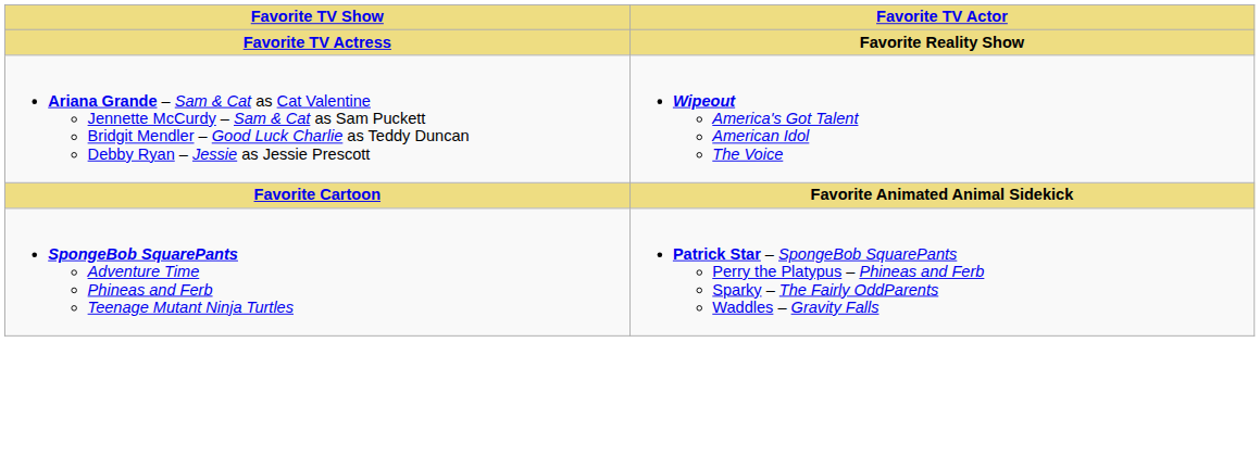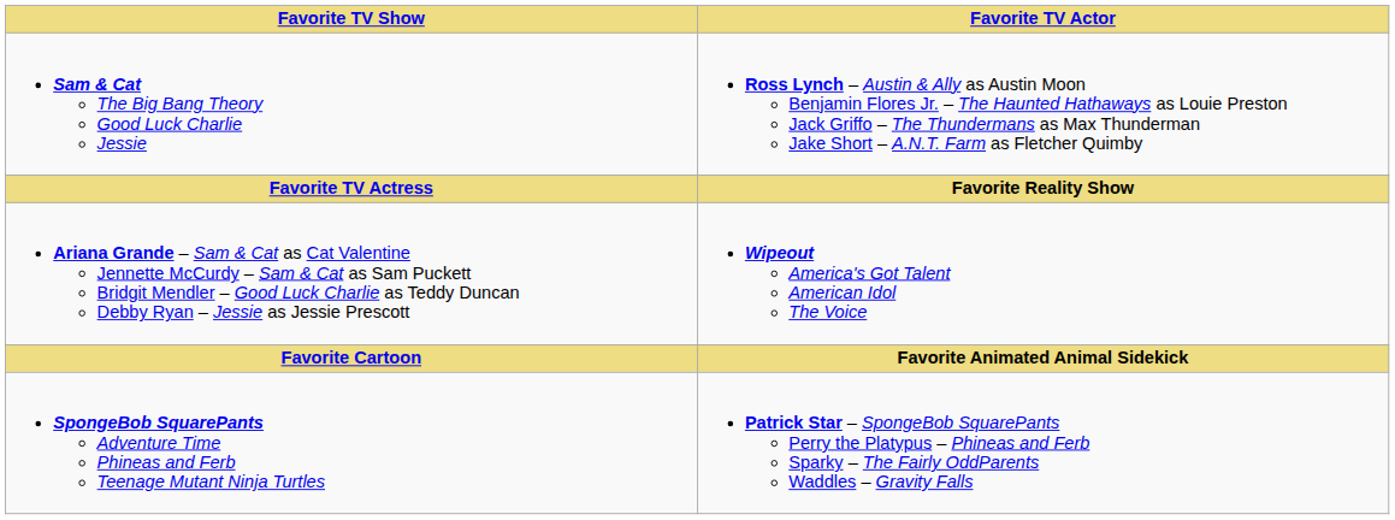 <table class="wikitable" style="width:100%">
 <tr>
 <th style="background:#EEDD82; width:50%"><a href='#'>Favorite TV Show</a></th>
 <th style="background:#EEDD82; width:50%"><a href='#'>Favorite TV Actor</a></th>
+</tr>
+<tr>
+<td valign="top"><br><ul><li><strong><em><a href='#'>Sam & Cat</a></em></strong><ul><li><em><a href='#'>The Big Bang Theory</a></em></li><li><em><a href='#'>Good Luck Charlie</a></em></li><li><em><a href='#'>Jessie</a></em></li></ul></li></ul></td>
+<td valign="top"><br><ul><li><strong><a href='#'>Ross Lynch</a></strong> – <em><a href='#'>Austin & Ally</a></em> as Austin Moon<ul><li><a href='#'>Benjamin Flores Jr.</a> – <em><a href='#'>The Haunted Hathaways</a></em> as Louie Preston</li><li><a href='#'>Jack Griffo</a> – <em><a href='#'>The Thundermans</a></em> as Max Thunderman</li><li><a href='#'>Jake Short</a> – <em><a href='#'>A.N.T. Farm</a></em> as Fletcher Quimby</li></ul></li></ul></td>
 </tr>
 <tr>
 <th style="background:#EEDD82; width:50%"><a href='#'>Favorite TV Actress</a></th>
 <th style="background:#EEDD82; width:50%">Favorite Reality Show</th>
 </tr>
 <tr>
 <td valign="top"><br><ul><li><strong><a href='#'>Ariana Grande</a></strong> – <em><a href='#'>Sam & Cat</a></em> as <a href='#'>Cat Valentine</a><ul><li><a href='#'>Jennette McCurdy</a> – <em><a href='#'>Sam & Cat</a></em> as Sam Puckett</li><li><a href='#'>Bridgit Mendler</a> – <em><a href='#'>Good Luck Charlie</a></em> as Teddy Duncan</li><li><a href='#'>Debby Ryan</a> – <em><a href='#'>Jessie</a></em> as Jessie Prescott</li></ul></li></ul></td>
 <td valign="top"><br><ul><li><strong><em><a href='#'>Wipeout</a></em></strong><ul><li><em><a href='#'>America's Got Talent</a></em></li><li><em><a href='#'>American Idol</a></em></li><li><em><a href='#'>The Voice</a></em></li></ul></li></ul></td>
 </tr>
 <tr>
 <th style="background:#EEDD82; width:50%"><a href='#'>Favorite Cartoon</a></th>
 <th style="background:#EEDD82; width:50%">Favorite Animated Animal Sidekick</th>
 </tr>
 <tr>
 <td valign="top"><br><ul><li><strong><em><a href='#'>SpongeBob SquarePants</a></em></strong><ul><li><em><a href='#'>Adventure Time</a></em></li><li><em><a href='#'>Phineas and Ferb</a></em></li><li><em><a href='#'>Teenage Mutant Ninja Turtles</a></em></li></ul></li></ul></td>
 <td valign="top"><br><ul><li><strong><a href='#'>Patrick Star</a></strong> – <em><a href='#'>SpongeBob SquarePants</a></em><ul><li><a href='#'>Perry the Platypus</a> – <em><a href='#'>Phineas and Ferb</a></em></li><li><a href='#'>Sparky</a> – <em><a href='#'>The Fairly OddParents</a></em></li><li><a href='#'>Waddles</a> – <em><a href='#'>Gravity Falls</a></em></li></ul></li></ul></td>
 </tr>
 </table>
